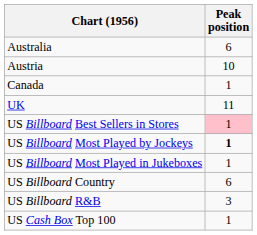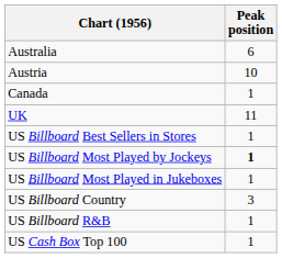 <table class="wikitable sortable">
 <tr>
 <th scope="col">Chart (1956)</th>
 <th scope="col">Peak<br>position</th>
 </tr>
 <tr>
 <td>Australia</td>
 <td style="text-align:center;">6</td>
 </tr>
 <tr>
 <td>Austria</td>
 <td style="text-align:center;">10</td>
 </tr>
 <tr>
 <td>Canada</td>
 <td style="text-align:center;">1</td>
 </tr>
 <tr>
 <td><a href='#'>UK</a></td>
 <td style="text-align:center;">11</td>
 </tr>
 <tr>
 <td>US <em><a href='#'>Billboard</a></em> <a href='#'>Best Sellers in Stores</a></td>
-<td style="background: pink; text-align:center;">1</td>
+<td style="text-align:center;">1</td>
 </tr>
 <tr>
 <td>US <em><a href='#'>Billboard</a></em> <a href='#'>Most Played by Jockeys</a></td>
 <td style="text-align:center;"><strong>1</strong></td>
 </tr>
 <tr>
 <td>US <em><a href='#'>Billboard</a></em> <a href='#'>Most Played in Jukeboxes</a></td>
 <td style="text-align:center;">1</td>
 </tr>
 <tr>
 <td>US <em>Billboard</em> Country</td>
-<td style="text-align:center;">6</td>
+<td style="text-align:center;">3</td>
 </tr>
 <tr>
 <td>US <em>Billboard</em> <a href='#'>R&B</a></td>
-<td style="text-align:center;">3</td>
+<td style="text-align:center;">1</td>
 </tr>
 <tr>
 <td>US <a href='#'><em>Cash Box</em></a> Top 100</td>
 <td align="center">1</td>
 </tr>
 </table>
